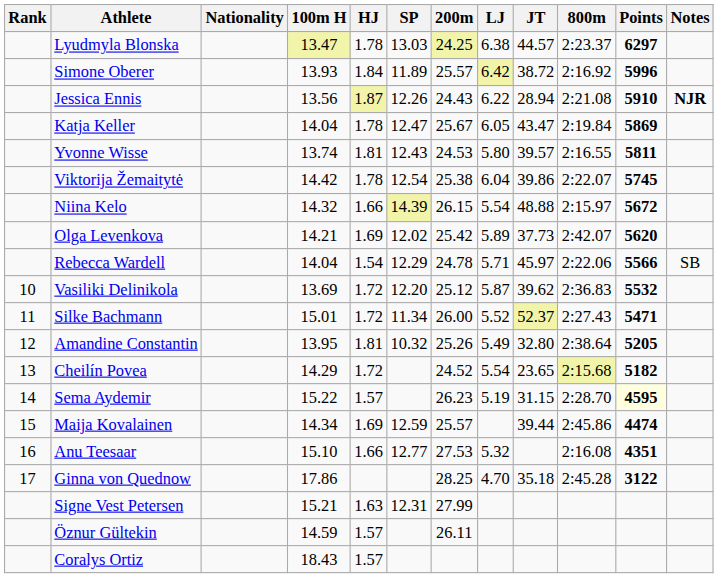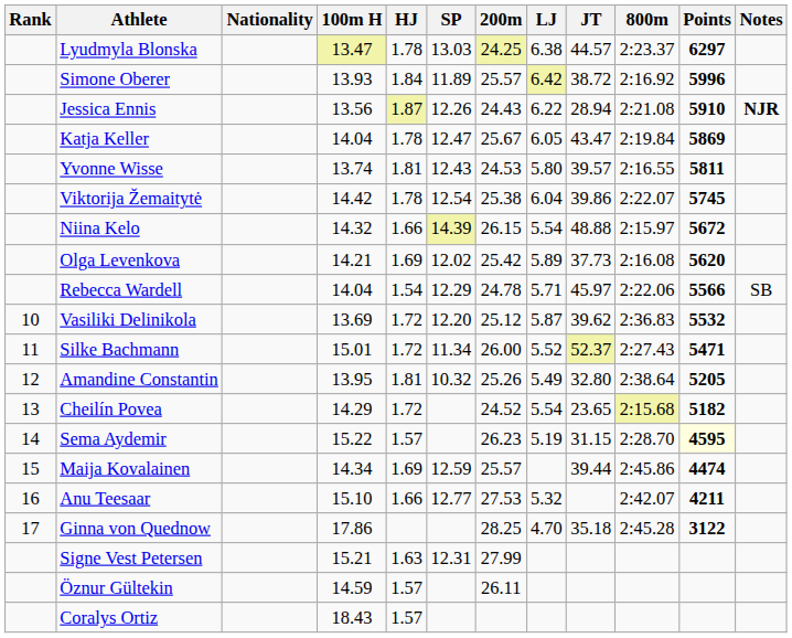 <table class="wikitable sortable" style="text-align:center;font-size:95%">
 <tr>
 <th>Rank</th>
 <th>Athlete</th>
 <th>Nationality</th>
 <th>100m H</th>
 <th>HJ</th>
 <th>SP</th>
 <th>200m</th>
 <th>LJ</th>
 <th>JT</th>
 <th>800m</th>
 <th>Points</th>
 <th>Notes</th>
 </tr>
 <tr>
 <td></td>
 <td align=left><a href='#'>Lyudmyla Blonska</a></td>
 <td align=left></td>
 <td bgcolor=#F2F5A9>13.47</td>
 <td>1.78</td>
 <td>13.03</td>
 <td bgcolor=#F2F5A9>24.25</td>
 <td>6.38</td>
 <td>44.57</td>
 <td>2:23.37</td>
 <td><strong>6297</strong></td>
 <td></td>
 </tr>
 <tr>
 <td></td>
 <td align=left><a href='#'>Simone Oberer</a></td>
 <td align=left></td>
 <td>13.93</td>
 <td>1.84</td>
 <td>11.89</td>
 <td>25.57</td>
 <td bgcolor=#F2F5A9>6.42</td>
 <td>38.72</td>
 <td>2:16.92</td>
 <td><strong>5996</strong></td>
 <td></td>
 </tr>
 <tr>
 <td></td>
 <td align=left><a href='#'>Jessica Ennis</a></td>
 <td align=left></td>
 <td>13.56</td>
 <td bgcolor=#F2F5A9>1.87</td>
 <td>12.26</td>
 <td>24.43</td>
 <td>6.22</td>
 <td>28.94</td>
 <td>2:21.08</td>
 <td><strong>5910</strong></td>
 <td><strong>NJR</strong></td>
 </tr>
 <tr>
 <td></td>
 <td align=left><a href='#'>Katja Keller</a></td>
 <td align=left></td>
 <td>14.04</td>
 <td>1.78</td>
 <td>12.47</td>
 <td>25.67</td>
 <td>6.05</td>
 <td>43.47</td>
 <td>2:19.84</td>
 <td><strong>5869</strong></td>
 <td></td>
 </tr>
 <tr>
 <td></td>
 <td align=left><a href='#'>Yvonne Wisse</a></td>
 <td align=left></td>
 <td>13.74</td>
 <td>1.81</td>
 <td>12.43</td>
 <td>24.53</td>
 <td>5.80</td>
 <td>39.57</td>
 <td>2:16.55</td>
 <td><strong>5811</strong></td>
 <td></td>
 </tr>
 <tr>
 <td></td>
 <td align=left><a href='#'>Viktorija Žemaitytė</a></td>
 <td align=left></td>
 <td>14.42</td>
 <td>1.78</td>
 <td>12.54</td>
 <td>25.38</td>
 <td>6.04</td>
 <td>39.86</td>
 <td>2:22.07</td>
 <td><strong>5745</strong></td>
 <td></td>
 </tr>
 <tr>
 <td></td>
 <td align=left><a href='#'>Niina Kelo</a></td>
 <td align=left></td>
 <td>14.32</td>
 <td>1.66</td>
 <td bgcolor=#F2F5A9>14.39</td>
 <td>26.15</td>
 <td>5.54</td>
 <td>48.88</td>
 <td>2:15.97</td>
 <td><strong>5672</strong></td>
 <td></td>
 </tr>
 <tr>
 <td></td>
 <td align=left><a href='#'>Olga Levenkova</a></td>
 <td align=left></td>
 <td>14.21</td>
 <td>1.69</td>
 <td>12.02</td>
 <td>25.42</td>
 <td>5.89</td>
 <td>37.73</td>
-<td>2:42.07</td>
+<td>2:16.08</td>
 <td><strong>5620</strong></td>
 <td></td>
 </tr>
 <tr>
 <td></td>
 <td align=left><a href='#'>Rebecca Wardell</a></td>
 <td align=left></td>
 <td>14.04</td>
 <td>1.54</td>
 <td>12.29</td>
 <td>24.78</td>
 <td>5.71</td>
 <td>45.97</td>
 <td>2:22.06</td>
 <td><strong>5566</strong></td>
 <td>SB</td>
 </tr>
 <tr>
 <td>10</td>
 <td align=left><a href='#'>Vasiliki Delinikola</a></td>
 <td align=left></td>
 <td>13.69</td>
 <td>1.72</td>
 <td>12.20</td>
 <td>25.12</td>
 <td>5.87</td>
 <td>39.62</td>
 <td>2:36.83</td>
 <td><strong>5532</strong></td>
 <td></td>
 </tr>
 <tr>
 <td>11</td>
 <td align=left><a href='#'>Silke Bachmann</a></td>
 <td align=left></td>
 <td>15.01</td>
 <td>1.72</td>
 <td>11.34</td>
 <td>26.00</td>
 <td>5.52</td>
 <td bgcolor=#F2F5A9>52.37</td>
 <td>2:27.43</td>
 <td><strong>5471</strong></td>
 <td></td>
 </tr>
 <tr>
 <td>12</td>
 <td align=left><a href='#'>Amandine Constantin</a></td>
 <td align=left></td>
 <td>13.95</td>
 <td>1.81</td>
 <td>10.32</td>
 <td>25.26</td>
 <td>5.49</td>
 <td>32.80</td>
 <td>2:38.64</td>
 <td><strong>5205</strong></td>
 <td></td>
 </tr>
 <tr>
 <td>13</td>
 <td align=left><a href='#'>Cheilín Povea</a></td>
 <td align=left></td>
 <td>14.29</td>
 <td>1.72</td>
 <td></td>
 <td>24.52</td>
 <td>5.54</td>
 <td>23.65</td>
 <td bgcolor=#F2F5A9>2:15.68</td>
 <td><strong>5182</strong></td>
 <td></td>
 </tr>
 <tr>
 <td>14</td>
 <td align=left><a href='#'>Sema Aydemir</a></td>
 <td align=left></td>
 <td>15.22</td>
 <td>1.57</td>
 <td></td>
 <td>26.23</td>
 <td>5.19</td>
 <td>31.15</td>
 <td>2:28.70</td>
 <td style="background: lightyellow;"><strong>4595</strong></td>
 <td></td>
 </tr>
 <tr>
 <td>15</td>
 <td align=left><a href='#'>Maija Kovalainen</a></td>
 <td align=left></td>
 <td>14.34</td>
 <td>1.69</td>
 <td>12.59</td>
 <td>25.57</td>
 <td></td>
 <td>39.44</td>
 <td>2:45.86</td>
 <td><strong>4474</strong></td>
 <td></td>
 </tr>
 <tr>
 <td>16</td>
 <td align=left><a href='#'>Anu Teesaar</a></td>
 <td align=left></td>
 <td>15.10</td>
 <td>1.66</td>
 <td>12.77</td>
 <td>27.53</td>
 <td>5.32</td>
 <td></td>
-<td>2:16.08</td>
-<td><strong>4351</strong></td>
+<td>2:42.07</td>
+<td><strong>4211</strong></td>
 <td></td>
 </tr>
 <tr>
 <td>17</td>
 <td align=left><a href='#'>Ginna von Quednow</a></td>
 <td align=left></td>
 <td>17.86</td>
 <td></td>
 <td></td>
 <td>28.25</td>
 <td>4.70</td>
 <td>35.18</td>
 <td>2:45.28</td>
 <td><strong>3122</strong></td>
 <td></td>
 </tr>
 <tr>
 <td></td>
 <td align=left><a href='#'>Signe Vest Petersen</a></td>
 <td align=left></td>
 <td>15.21</td>
 <td>1.63</td>
 <td>12.31</td>
 <td>27.99</td>
 <td></td>
 <td></td>
 <td></td>
 <td><strong></strong></td>
 <td></td>
 </tr>
 <tr>
 <td></td>
 <td align=left><a href='#'>Öznur Gültekin</a></td>
 <td align=left></td>
 <td>14.59</td>
 <td>1.57</td>
 <td></td>
 <td>26.11</td>
 <td></td>
 <td></td>
 <td></td>
 <td><strong></strong></td>
 <td></td>
 </tr>
 <tr>
 <td></td>
 <td align=left><a href='#'>Coralys Ortiz</a></td>
 <td align=left></td>
 <td>18.43</td>
 <td>1.57</td>
 <td></td>
 <td></td>
 <td></td>
 <td></td>
 <td></td>
 <td><strong></strong></td>
 <td></td>
 </tr>
 </table>
